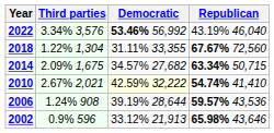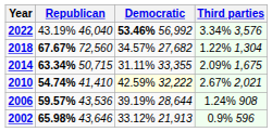 <table class="wikitable" style="float:right; font-size:95%;">
 <tr bgcolor=lightgrey>
 <th>Year</th>
+<th><a href='#'>Republican</a></th>
+<th><a href='#'>Democratic</a></th>
 <th><a href='#'>Third parties</a></th>
-<th><a href='#'>Democratic</a></th>
-<th><a href='#'>Republican</a></th>
 </tr>
 <tr>
 <td style="text-align:center;" ><strong><a href='#'>2022</a></strong></td>
+<td style="text-align:center;" >43.19% <em>46,040</em></td>
+<td style="text-align:center;" ><strong>53.46%</strong> <em>56,992</em></td>
 <td style="text-align:center; background:honeyDew;">3.34% <em>3,576</em></td>
-<td style="text-align:center;" ><strong>53.46%</strong> <em>56,992</em></td>
-<td style="text-align:center;" >43.19% <em>46,040</em></td>
 </tr>
 <tr>
 <td style="text-align:center;" ><strong><a href='#'>2018</a></strong></td>
+<td style="text-align:center;" ><strong>67.67%</strong> <em>72,560</em></td>
+<td style="text-align:center;" >34.57% <em>27,682</em></td>
 <td style="text-align:center; background:honeyDew;">1.22% <em>1,304</em></td>
-<td style="text-align:center;" >31.11% <em>33,355</em></td>
-<td style="text-align:center;" ><strong>67.67%</strong> <em>72,560</em></td>
 </tr>
 <tr>
 <td style="text-align:center;" ><strong><a href='#'>2014</a></strong></td>
+<td style="text-align:center;" ><strong>63.34%</strong> <em>50,715</em></td>
+<td style="text-align:center;" >31.11% <em>33,355</em></td>
 <td style="text-align:center; background:honeyDew;">2.09% <em>1,675</em></td>
-<td style="text-align:center;" >34.57% <em>27,682</em></td>
-<td style="text-align:center;" ><strong>63.34%</strong> <em>50,715</em></td>
 </tr>
 <tr>
 <td style="text-align:center;" ><strong><a href='#'>2010</a></strong></td>
+<td style="text-align:center;" ><strong>54.74%</strong> <em>41,410</em></td>
+<td style="background: lightyellow; text-align:center;" >42.59% <em>32,222</em></td>
 <td style="text-align:center; background:honeyDew;">2.67% <em>2,021</em></td>
-<td style="background: lightyellow; text-align:center;" >42.59% <em>32,222</em></td>
-<td style="text-align:center;" ><strong>54.74%</strong> <em>41,410</em></td>
 </tr>
 <tr>
 <td style="text-align:center;" ><strong><a href='#'>2006</a></strong></td>
+<td style="text-align:center;" ><strong>59.57%</strong> <em>43,536</em></td>
+<td style="text-align:center;" >39.19% <em>28,644</em></td>
 <td style="text-align:center; background:honeyDew;">1.24% <em>908</em></td>
-<td style="text-align:center;" >39.19% <em>28,644</em></td>
-<td style="text-align:center;" ><strong>59.57%</strong> <em>43,536</em></td>
 </tr>
 <tr>
 <td style="text-align:center;" ><strong><a href='#'>2002</a></strong></td>
+<td style="text-align:center;" ><strong>65.98%</strong> <em>43,646</em></td>
+<td style="text-align:center;" >33.12% <em>21,913</em></td>
 <td style="text-align:center; background:honeyDew;">0.9% <em>596</em></td>
-<td style="text-align:center;" >33.12% <em>21,913</em></td>
-<td style="text-align:center;" ><strong>65.98%</strong> <em>43,646</em></td>
 </tr>
 </table>
